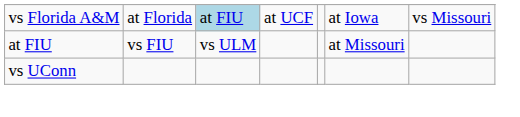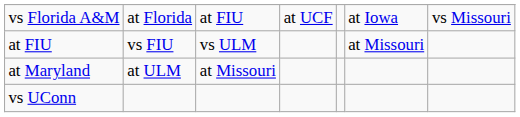 <table class="wikitable">
 <tr>
 </tr>
 <tr>
 <td>vs <a href='#'>Florida A&M</a></td>
 <td>at <a href='#'>Florida</a></td>
-<td style="background: lightblue;">at <a href='#'>FIU</a></td>
+<td>at <a href='#'>FIU</a></td>
 <td>at <a href='#'>UCF</a></td>
 <td></td>
 <td>at <a href='#'>Iowa</a></td>
 <td>vs <a href='#'>Missouri</a></td>
 </tr>
 <tr>
 <td>at <a href='#'>FIU</a></td>
 <td>vs <a href='#'>FIU</a></td>
 <td>vs <a href='#'>ULM</a></td>
 <td></td>
 <td></td>
 <td>at <a href='#'>Missouri</a></td>
 <td></td>
 </tr>
 <tr>
+<td>at <a href='#'>Maryland</a></td>
+<td>at <a href='#'>ULM</a></td>
+<td>at <a href='#'>Missouri</a></td>
+<td></td>
+<td></td>
+<td></td>
+<td></td>
+</tr>
+<tr>
 <td>vs <a href='#'>UConn</a></td>
 <td></td>
 <td></td>
 <td></td>
 <td></td>
 <td></td>
 <td></td>
 </tr>
 </table>
